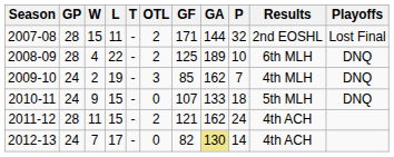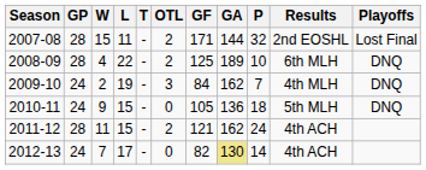 <table class="wikitable">
 <tr>
 <th>Season</th>
 <th>GP</th>
 <th>W</th>
 <th>L</th>
 <th>T</th>
 <th>OTL</th>
 <th>GF</th>
 <th>GA</th>
 <th>P</th>
 <th>Results</th>
 <th>Playoffs</th>
 </tr>
 <tr align="center">
 <td>2007-08</td>
 <td>28</td>
 <td>15</td>
 <td>11</td>
 <td>-</td>
 <td>2</td>
 <td>171</td>
 <td>144</td>
 <td>32</td>
 <td>2nd EOSHL</td>
 <td>Lost Final</td>
 </tr>
 <tr align="center">
 <td>2008-09</td>
 <td>28</td>
 <td>4</td>
 <td>22</td>
 <td>-</td>
 <td>2</td>
 <td>125</td>
 <td>189</td>
 <td>10</td>
 <td>6th MLH</td>
 <td>DNQ</td>
 </tr>
 <tr align="center">
 <td>2009-10</td>
 <td>24</td>
 <td>2</td>
 <td>19</td>
 <td>-</td>
 <td>3</td>
-<td>85</td>
+<td>84</td>
 <td>162</td>
 <td>7</td>
 <td>4th MLH</td>
 <td>DNQ</td>
 </tr>
 <tr align="center">
 <td>2010-11</td>
 <td>24</td>
 <td>9</td>
 <td>15</td>
 <td>-</td>
 <td>0</td>
-<td>107</td>
-<td>133</td>
+<td>105</td>
+<td>136</td>
 <td>18</td>
 <td>5th MLH</td>
 <td>DNQ</td>
 </tr>
 <tr align="center">
 <td>2011-12</td>
 <td>28</td>
 <td>11</td>
 <td>15</td>
 <td>-</td>
 <td>2</td>
 <td>121</td>
 <td>162</td>
 <td>24</td>
 <td>4th ACH</td>
 <td></td>
 </tr>
 <tr align="center">
 <td>2012-13</td>
 <td>24</td>
 <td>7</td>
 <td>17</td>
 <td>-</td>
 <td>0</td>
 <td>82</td>
 <td style="background: khaki;">130</td>
 <td>14</td>
 <td>4th ACH</td>
 <td></td>
 </tr>
 </table>
